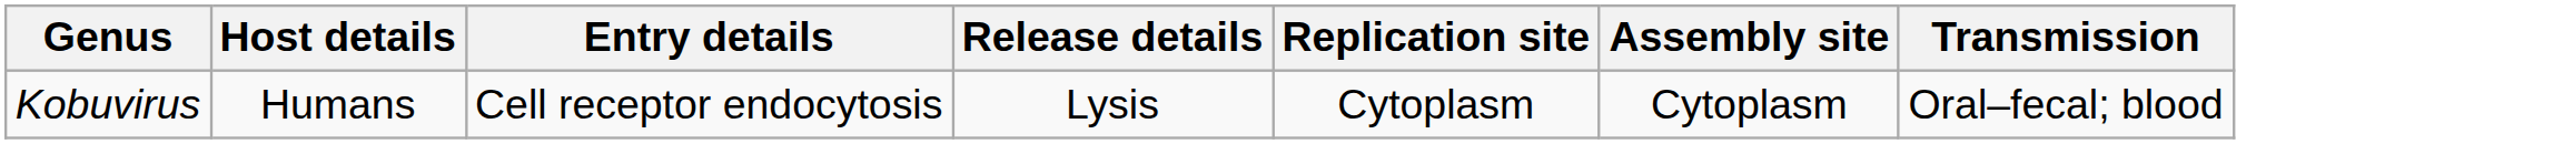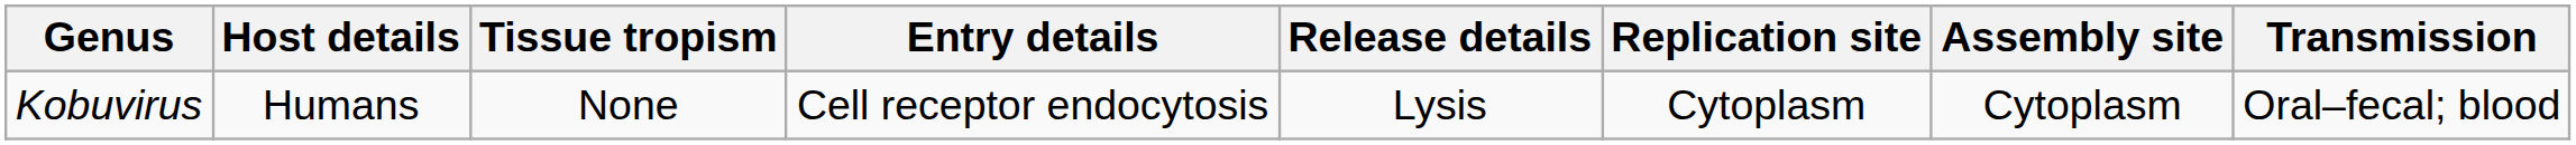 <table class="wikitable sortable" style="text-align:center">
 <tr>
 <th>Genus</th>
 <th>Host details</th>
+<th>Tissue tropism</th>
 <th>Entry details</th>
 <th>Release details</th>
 <th>Replication site</th>
 <th>Assembly site</th>
 <th>Transmission</th>
 </tr>
 <tr>
 <td><em>Kobuvirus</em></td>
 <td>Humans</td>
+<td>None</td>
 <td>Cell receptor endocytosis</td>
 <td>Lysis</td>
 <td>Cytoplasm</td>
 <td>Cytoplasm</td>
 <td>Oral–fecal; blood</td>
 </tr>
 </table>
